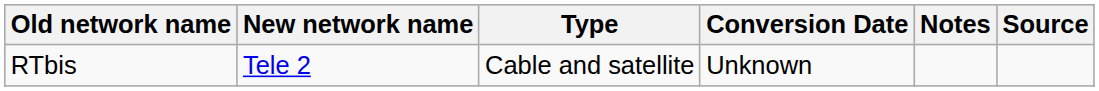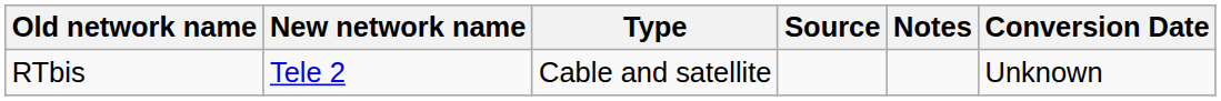 <table class="wikitable">
 <tr>
 <th>Old network name</th>
 <th>New network name</th>
 <th>Type</th>
+<th>Source</th>
+<th>Notes</th>
 <th>Conversion Date</th>
-<th>Notes</th>
-<th>Source</th>
 </tr>
 <tr>
 <td>RTbis</td>
 <td><a href='#'>Tele 2</a></td>
 <td>Cable and satellite</td>
-<td>Unknown</td>
 <td></td>
 <td></td>
+<td>Unknown</td>
 </tr>
 </table>
